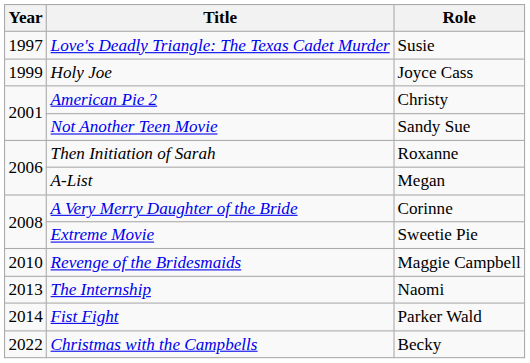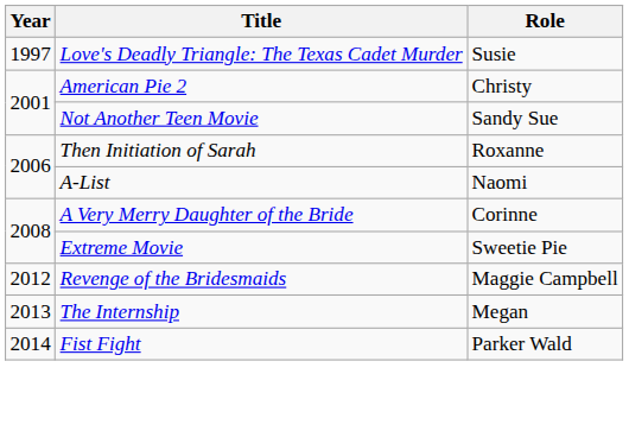 <table class="wikitable sortable">
 <tr>
 <th>Year</th>
 <th>Title</th>
 <th>Role</th>
 </tr>
 <tr>
 <td>1997</td>
 <td><em><a href='#'>Love's Deadly Triangle: The Texas Cadet Murder</a></em></td>
 <td>Susie</td>
-</tr>
-<tr>
-<td>1999</td>
-<td><em>Holy Joe</em></td>
-<td>Joyce Cass</td>
 </tr>
 <tr>
 <td rowspan=2>2001</td>
 <td><em><a href='#'>American Pie 2</a></em></td>
 <td>Christy</td>
 </tr>
 <tr>
 <td><em><a href='#'>Not Another Teen Movie</a></em></td>
 <td>Sandy Sue</td>
 </tr>
 <tr>
 <td rowspan=2>2006</td>
 <td><em>Then Initiation of Sarah</em></td>
 <td>Roxanne</td>
 </tr>
 <tr>
 <td><em>A-List</em></td>
-<td>Megan</td>
+<td>Naomi</td>
 </tr>
 <tr>
 <td rowspan=2>2008</td>
 <td><em><a href='#'>A Very Merry Daughter of the Bride</a></em></td>
 <td>Corinne</td>
 </tr>
 <tr>
 <td><em><a href='#'>Extreme Movie</a></em></td>
 <td>Sweetie Pie</td>
 </tr>
 <tr>
-<td>2010</td>
+<td>2012</td>
 <td><em><a href='#'>Revenge of the Bridesmaids</a></em></td>
 <td>Maggie Campbell</td>
 </tr>
 <tr>
 <td>2013</td>
 <td><em><a href='#'>The Internship</a></em></td>
-<td>Naomi</td>
+<td>Megan</td>
 </tr>
 <tr>
 <td>2014</td>
 <td><em><a href='#'>Fist Fight</a></em></td>
 <td>Parker Wald</td>
 </tr>
-<tr>
-<td>2022</td>
-<td><em><a href='#'>Christmas with the Campbells</a></em></td>
-<td>Becky</td>
-</tr>
 </table>
